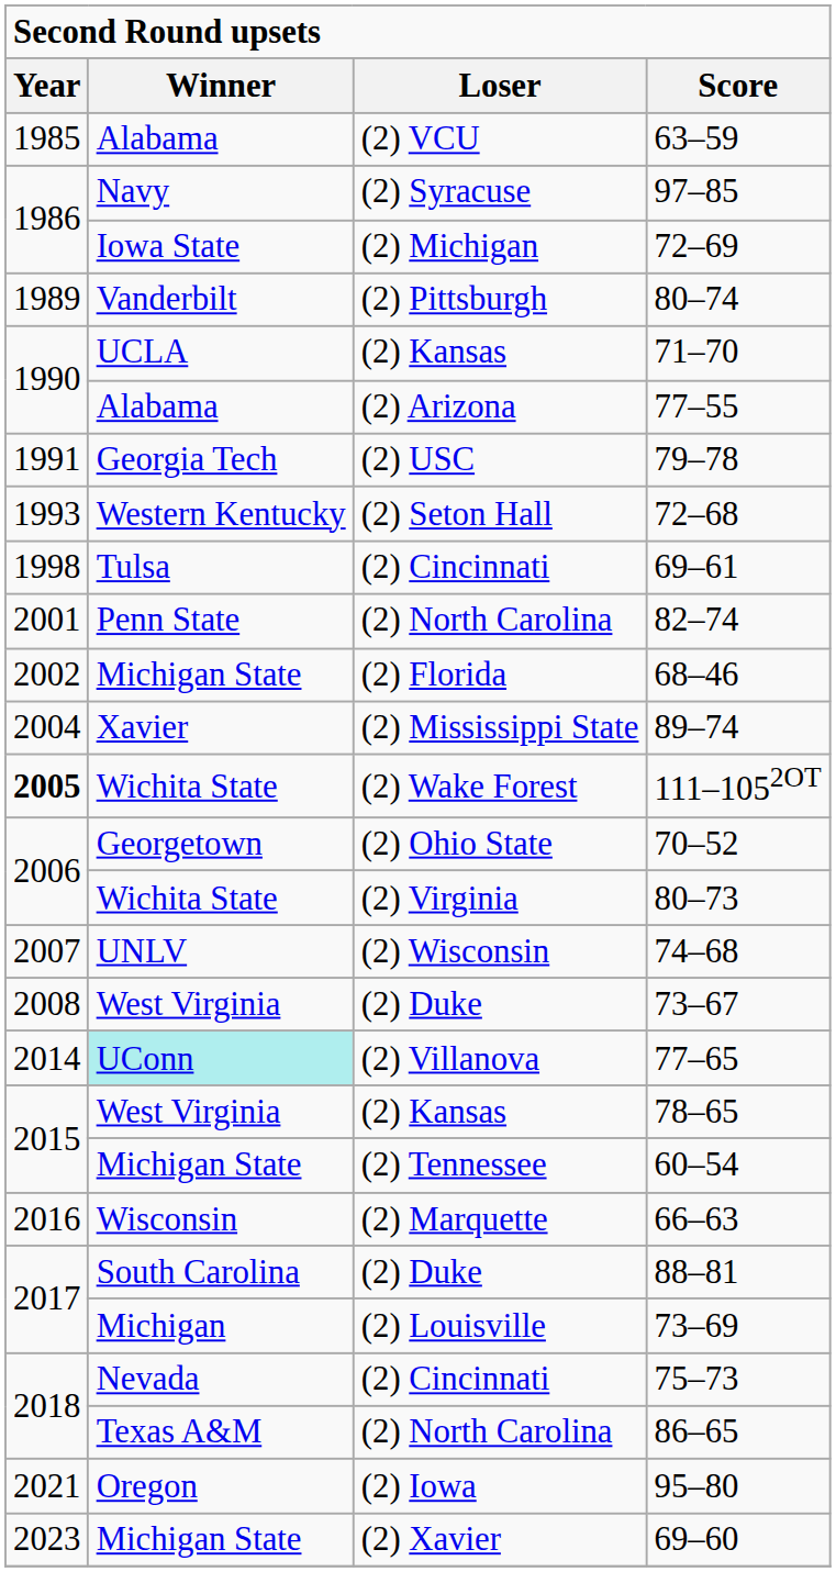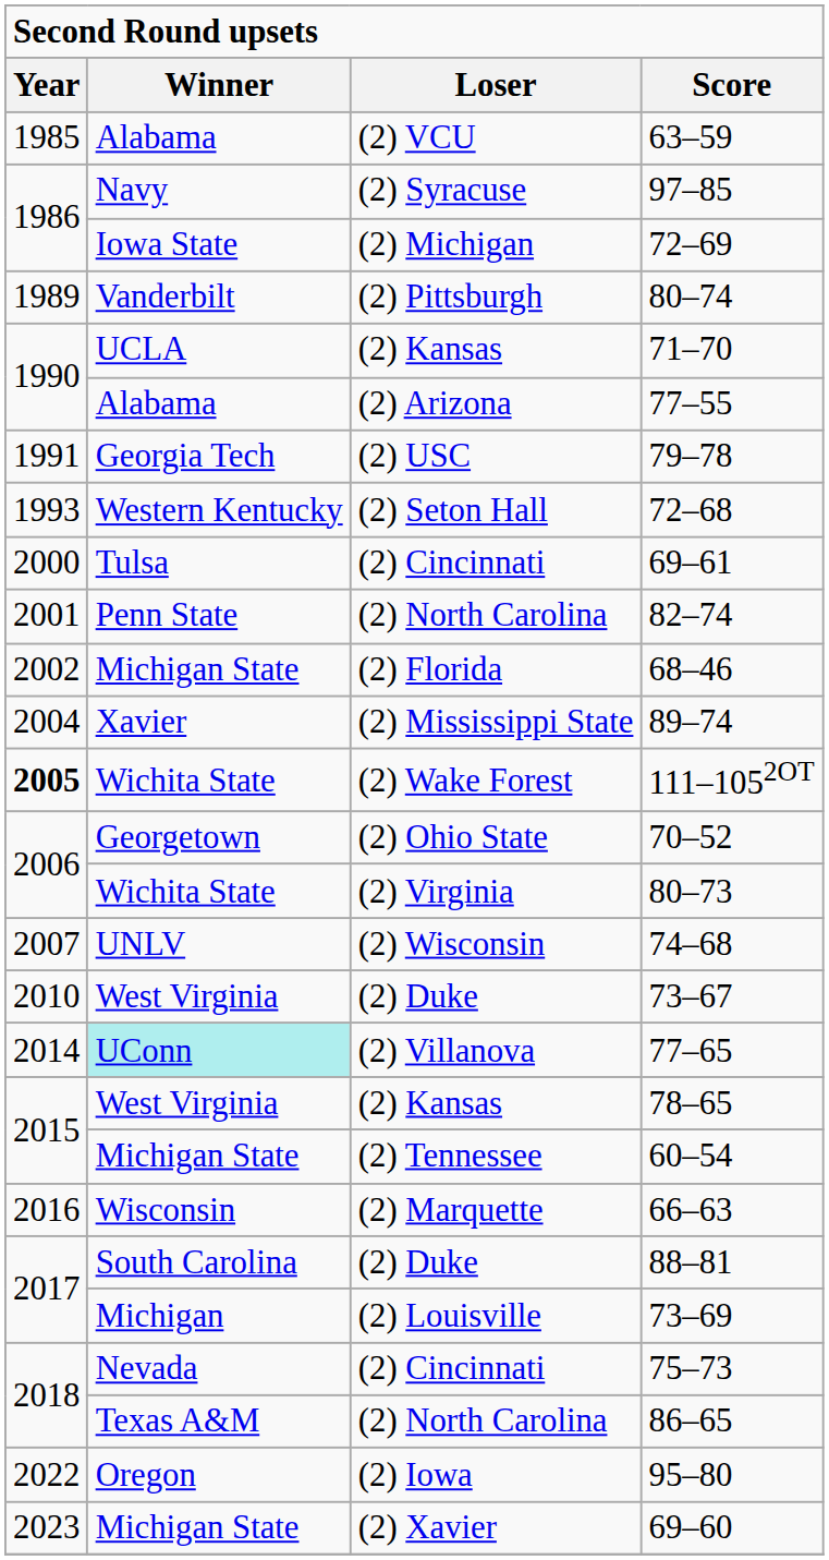 <table class="wikitable">
 <tr>
 <td colspan=4><strong>Second Round upsets</strong></td>
 </tr>
 <tr>
 <th>Year</th>
 <th>Winner</th>
 <th>Loser</th>
 <th>Score</th>
 </tr>
 <tr>
 <td>1985</td>
 <td><a href='#'>Alabama</a></td>
 <td>(2) <a href='#'>VCU</a></td>
 <td>63–59</td>
 </tr>
 <tr>
 <td rowspan="2">1986</td>
 <td><a href='#'>Navy</a></td>
 <td>(2) <a href='#'>Syracuse</a></td>
 <td>97–85</td>
 </tr>
 <tr>
 <td><a href='#'>Iowa State</a></td>
 <td>(2) <a href='#'>Michigan</a></td>
 <td>72–69</td>
 </tr>
 <tr>
 <td>1989</td>
 <td><a href='#'>Vanderbilt</a></td>
 <td>(2) <a href='#'>Pittsburgh</a></td>
 <td>80–74</td>
 </tr>
 <tr>
 <td rowspan="2">1990</td>
 <td><a href='#'>UCLA</a></td>
 <td>(2) <a href='#'>Kansas</a></td>
 <td>71–70</td>
 </tr>
 <tr>
 <td><a href='#'>Alabama</a></td>
 <td>(2) <a href='#'>Arizona</a></td>
 <td>77–55</td>
 </tr>
 <tr>
 <td>1991</td>
 <td><a href='#'>Georgia Tech</a></td>
 <td>(2) <a href='#'>USC</a></td>
 <td>79–78</td>
 </tr>
 <tr>
 <td>1993</td>
 <td><a href='#'>Western Kentucky</a></td>
 <td>(2) <a href='#'>Seton Hall</a></td>
 <td>72–68</td>
 </tr>
 <tr>
-<td>1998</td>
+<td>2000</td>
 <td><a href='#'>Tulsa</a></td>
 <td>(2) <a href='#'>Cincinnati</a></td>
 <td>69–61</td>
 </tr>
 <tr>
 <td>2001</td>
 <td><a href='#'>Penn State</a></td>
 <td>(2) <a href='#'>North Carolina</a></td>
 <td>82–74</td>
 </tr>
 <tr>
 <td>2002</td>
 <td><a href='#'>Michigan State</a></td>
 <td>(2) <a href='#'>Florida</a></td>
 <td>68–46</td>
 </tr>
 <tr>
 <td>2004</td>
 <td><a href='#'>Xavier</a></td>
 <td>(2) <a href='#'>Mississippi State</a></td>
 <td>89–74</td>
 </tr>
 <tr>
 <td><strong>2005</strong></td>
 <td><a href='#'>Wichita State</a></td>
 <td>(2) <a href='#'>Wake Forest</a></td>
 <td>111–105<sup>2OT</sup></td>
 </tr>
 <tr>
 <td rowspan="2">2006</td>
 <td><a href='#'>Georgetown</a></td>
 <td>(2) <a href='#'>Ohio State</a></td>
 <td>70–52</td>
 </tr>
 <tr>
 <td><a href='#'>Wichita State</a></td>
 <td>(2) <a href='#'>Virginia</a></td>
 <td>80–73</td>
 </tr>
 <tr>
 <td>2007</td>
 <td><a href='#'>UNLV</a></td>
 <td>(2) <a href='#'>Wisconsin</a></td>
 <td>74–68</td>
 </tr>
 <tr>
-<td>2008</td>
+<td>2010</td>
 <td><a href='#'>West Virginia</a></td>
 <td>(2) <a href='#'>Duke</a></td>
 <td>73–67</td>
 </tr>
 <tr>
 <td>2014</td>
 <td style="background: paleturquoise;"><a href='#'>UConn</a></td>
 <td>(2) <a href='#'>Villanova</a></td>
 <td>77–65</td>
 </tr>
 <tr>
 <td rowspan="2">2015</td>
 <td><a href='#'>West Virginia</a></td>
 <td>(2) <a href='#'>Kansas</a></td>
 <td>78–65</td>
 </tr>
 <tr>
 <td><a href='#'>Michigan State</a></td>
 <td>(2) <a href='#'>Tennessee</a></td>
 <td>60–54</td>
 </tr>
 <tr>
 <td>2016</td>
 <td><a href='#'>Wisconsin</a></td>
 <td>(2) <a href='#'>Marquette</a></td>
 <td>66–63</td>
 </tr>
 <tr>
 <td rowspan="2">2017</td>
 <td><a href='#'>South Carolina</a></td>
 <td>(2) <a href='#'>Duke</a></td>
 <td>88–81</td>
 </tr>
 <tr>
 <td><a href='#'>Michigan</a></td>
 <td>(2) <a href='#'>Louisville</a></td>
 <td>73–69</td>
 </tr>
 <tr>
 <td rowspan="2">2018</td>
 <td><a href='#'>Nevada</a></td>
 <td>(2) <a href='#'>Cincinnati</a></td>
 <td>75–73</td>
 </tr>
 <tr>
 <td><a href='#'>Texas A&M</a></td>
 <td>(2) <a href='#'>North Carolina</a></td>
 <td>86–65</td>
 </tr>
 <tr>
-<td>2021</td>
+<td>2022</td>
 <td><a href='#'>Oregon</a></td>
 <td>(2) <a href='#'>Iowa</a></td>
 <td>95–80</td>
 </tr>
 <tr>
 <td>2023</td>
 <td><a href='#'>Michigan State</a></td>
 <td>(2) <a href='#'>Xavier</a></td>
 <td>69–60</td>
 </tr>
 <tr>
 </tr>
 </table>
